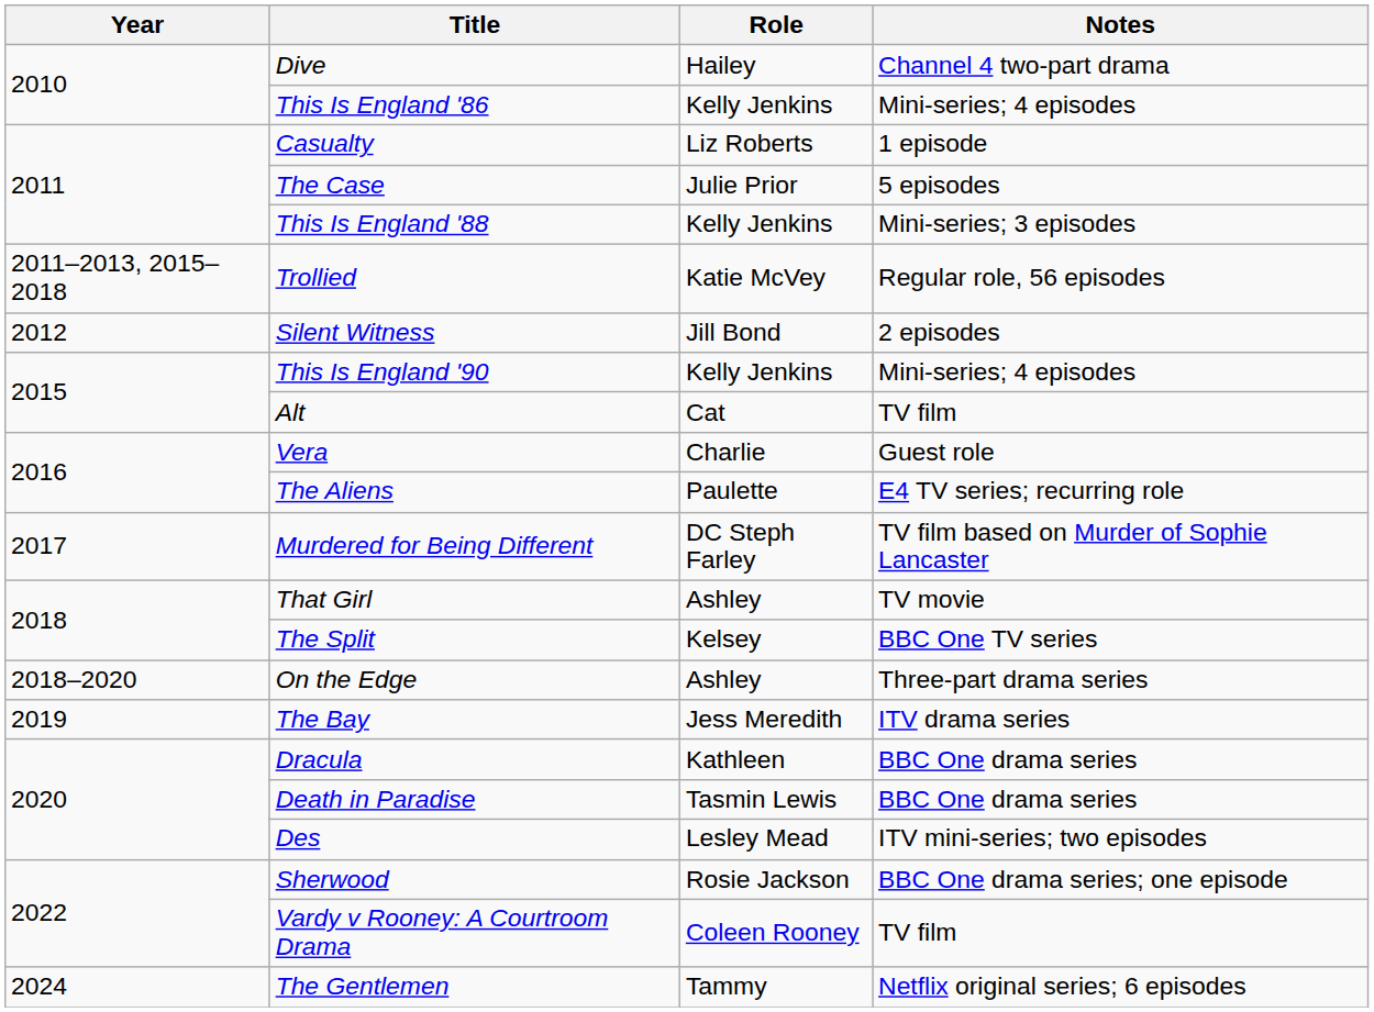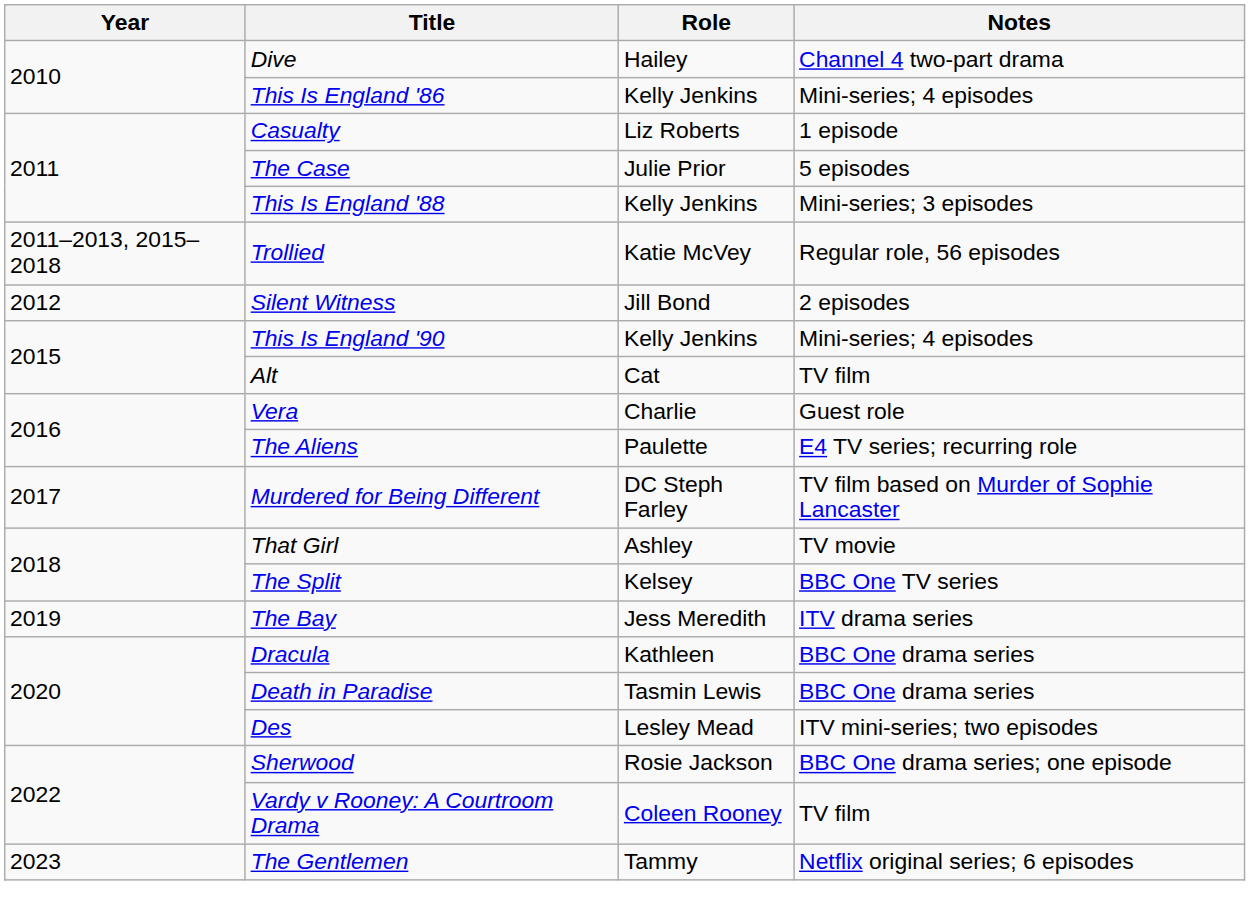 <table class="wikitable sortable">
 <tr>
 <th>Year</th>
 <th>Title</th>
 <th>Role</th>
 <th>Notes</th>
 </tr>
 <tr>
 <td rowspan="2">2010</td>
 <td><em>Dive</em></td>
 <td>Hailey</td>
 <td><a href='#'>Channel 4</a> two-part drama</td>
 </tr>
 <tr>
 <td><em><a href='#'>This Is England '86</a></em></td>
 <td>Kelly Jenkins</td>
 <td>Mini-series; 4 episodes</td>
 </tr>
 <tr>
 <td rowspan="3">2011</td>
 <td><em><a href='#'>Casualty</a></em></td>
 <td>Liz Roberts</td>
 <td>1 episode</td>
 </tr>
 <tr>
 <td><em><a href='#'>The Case</a></em></td>
 <td>Julie Prior</td>
 <td>5 episodes</td>
 </tr>
 <tr>
 <td><em><a href='#'>This Is England '88</a></em></td>
 <td>Kelly Jenkins</td>
 <td>Mini-series; 3 episodes</td>
 </tr>
 <tr>
 <td>2011–2013, 2015–2018</td>
 <td><em><a href='#'>Trollied</a></em></td>
 <td>Katie McVey</td>
 <td>Regular role, 56 episodes</td>
 </tr>
 <tr>
 <td>2012</td>
 <td><em><a href='#'>Silent Witness</a></em></td>
 <td>Jill Bond</td>
 <td>2 episodes</td>
 </tr>
 <tr>
 <td rowspan="2">2015</td>
 <td><em><a href='#'>This Is England '90</a></em></td>
 <td>Kelly Jenkins</td>
 <td>Mini-series; 4 episodes</td>
 </tr>
 <tr>
 <td><em>Alt</em></td>
 <td>Cat</td>
 <td>TV film</td>
 </tr>
 <tr>
 <td rowspan="2">2016</td>
 <td><em><a href='#'>Vera</a></em></td>
 <td>Charlie</td>
 <td>Guest role</td>
 </tr>
 <tr>
 <td><em><a href='#'>The Aliens</a></em></td>
 <td>Paulette</td>
 <td><a href='#'>E4</a> TV series; recurring role</td>
 </tr>
 <tr>
 <td>2017</td>
 <td><em><a href='#'>Murdered for Being Different</a></em></td>
 <td>DC Steph Farley</td>
 <td>TV film based on <a href='#'>Murder of Sophie Lancaster</a></td>
 </tr>
 <tr>
 <td rowspan="2">2018</td>
 <td><em>That Girl</em></td>
 <td>Ashley</td>
 <td>TV movie</td>
 </tr>
 <tr>
 <td><em><a href='#'>The Split</a></em></td>
 <td>Kelsey</td>
 <td><a href='#'>BBC One</a> TV series</td>
 </tr>
 <tr>
-<td>2018–2020</td>
-<td><em>On the Edge</em></td>
-<td>Ashley</td>
-<td>Three-part drama series</td>
-</tr>
-<tr>
 <td>2019</td>
 <td><em><a href='#'>The Bay</a></em></td>
 <td>Jess Meredith</td>
 <td><a href='#'>ITV</a> drama series</td>
 </tr>
 <tr>
 <td rowspan="3">2020</td>
 <td><em><a href='#'>Dracula</a></em></td>
 <td>Kathleen</td>
 <td><a href='#'>BBC One</a> drama series</td>
 </tr>
 <tr>
 <td><em><a href='#'>Death in Paradise</a></em></td>
 <td>Tasmin Lewis</td>
 <td><a href='#'>BBC One</a> drama series</td>
 </tr>
 <tr>
 <td><em><a href='#'>Des</a></em></td>
 <td>Lesley Mead</td>
 <td>ITV mini-series; two episodes</td>
 </tr>
 <tr>
 <td rowspan="2">2022</td>
 <td><em><a href='#'>Sherwood</a></em></td>
 <td>Rosie Jackson</td>
 <td><a href='#'>BBC One</a> drama series; one episode</td>
 </tr>
 <tr>
 <td><em><a href='#'>Vardy v Rooney: A Courtroom Drama</a></em></td>
 <td><a href='#'>Coleen Rooney</a></td>
 <td>TV film</td>
 </tr>
 <tr>
-<td>2024</td>
+<td>2023</td>
 <td><em><a href='#'> The Gentlemen</a></em></td>
 <td>Tammy</td>
 <td><a href='#'>Netflix</a> original series; 6 episodes</td>
 </tr>
 </table>
